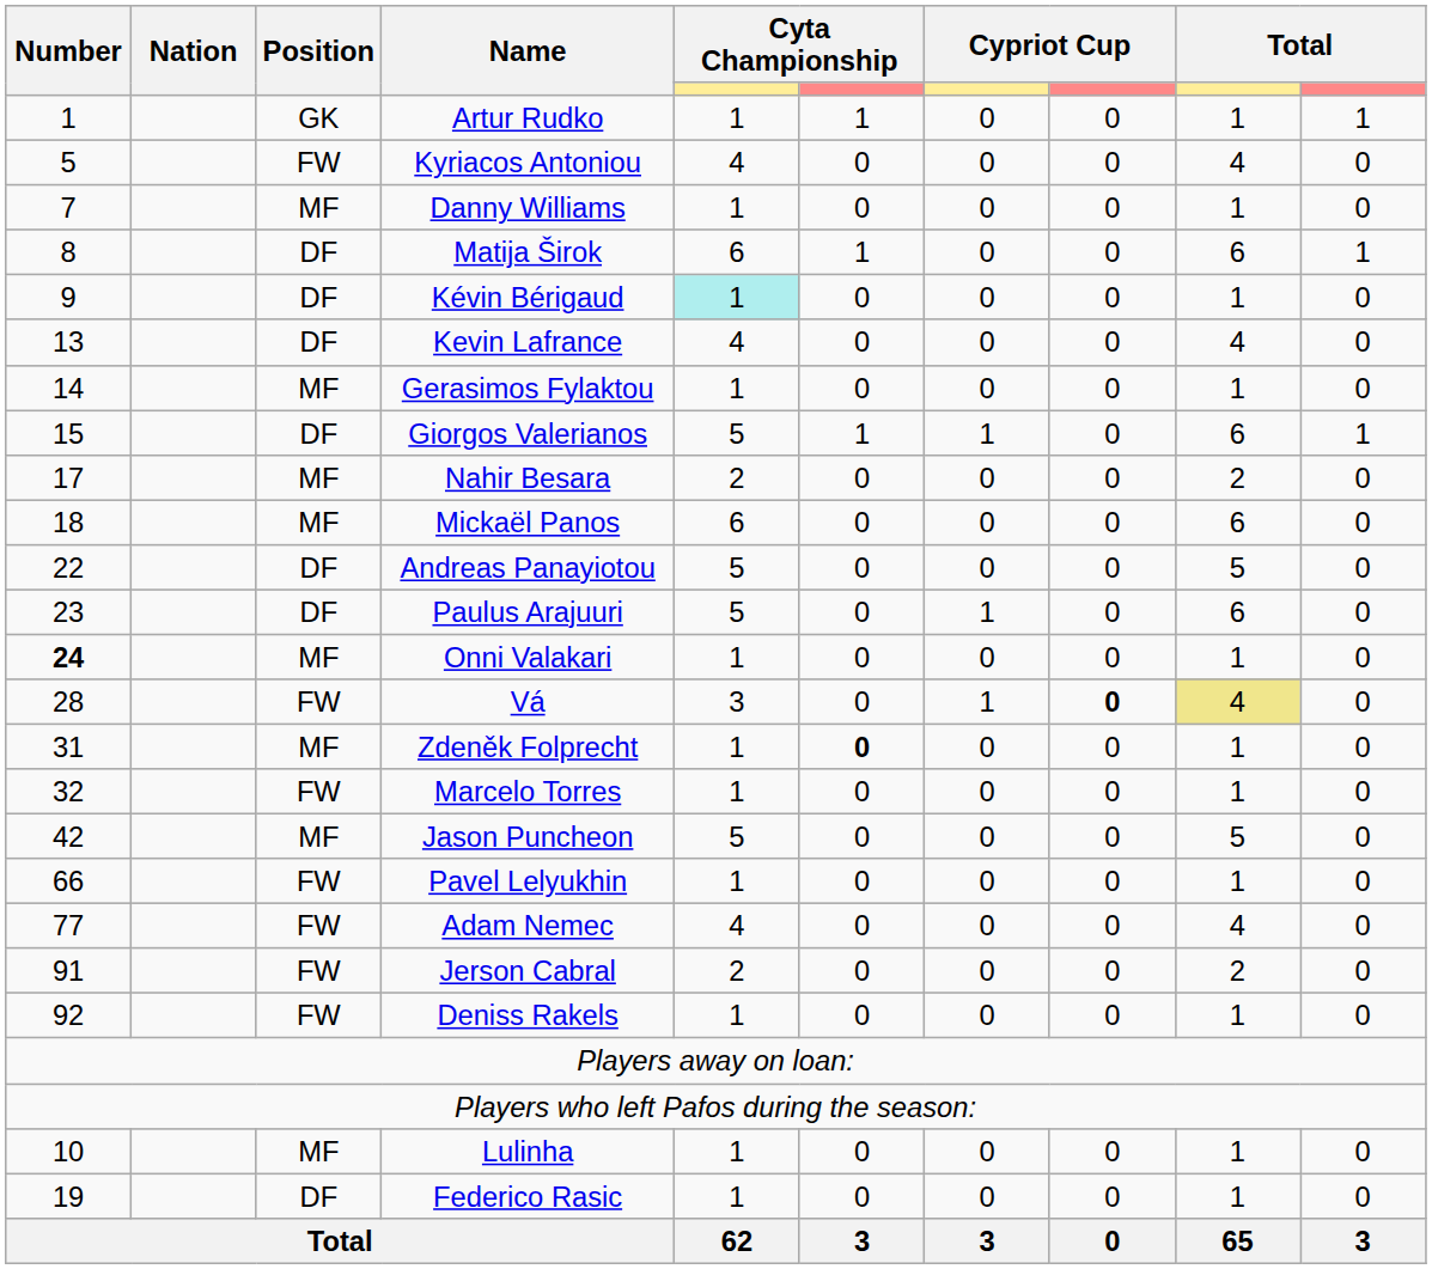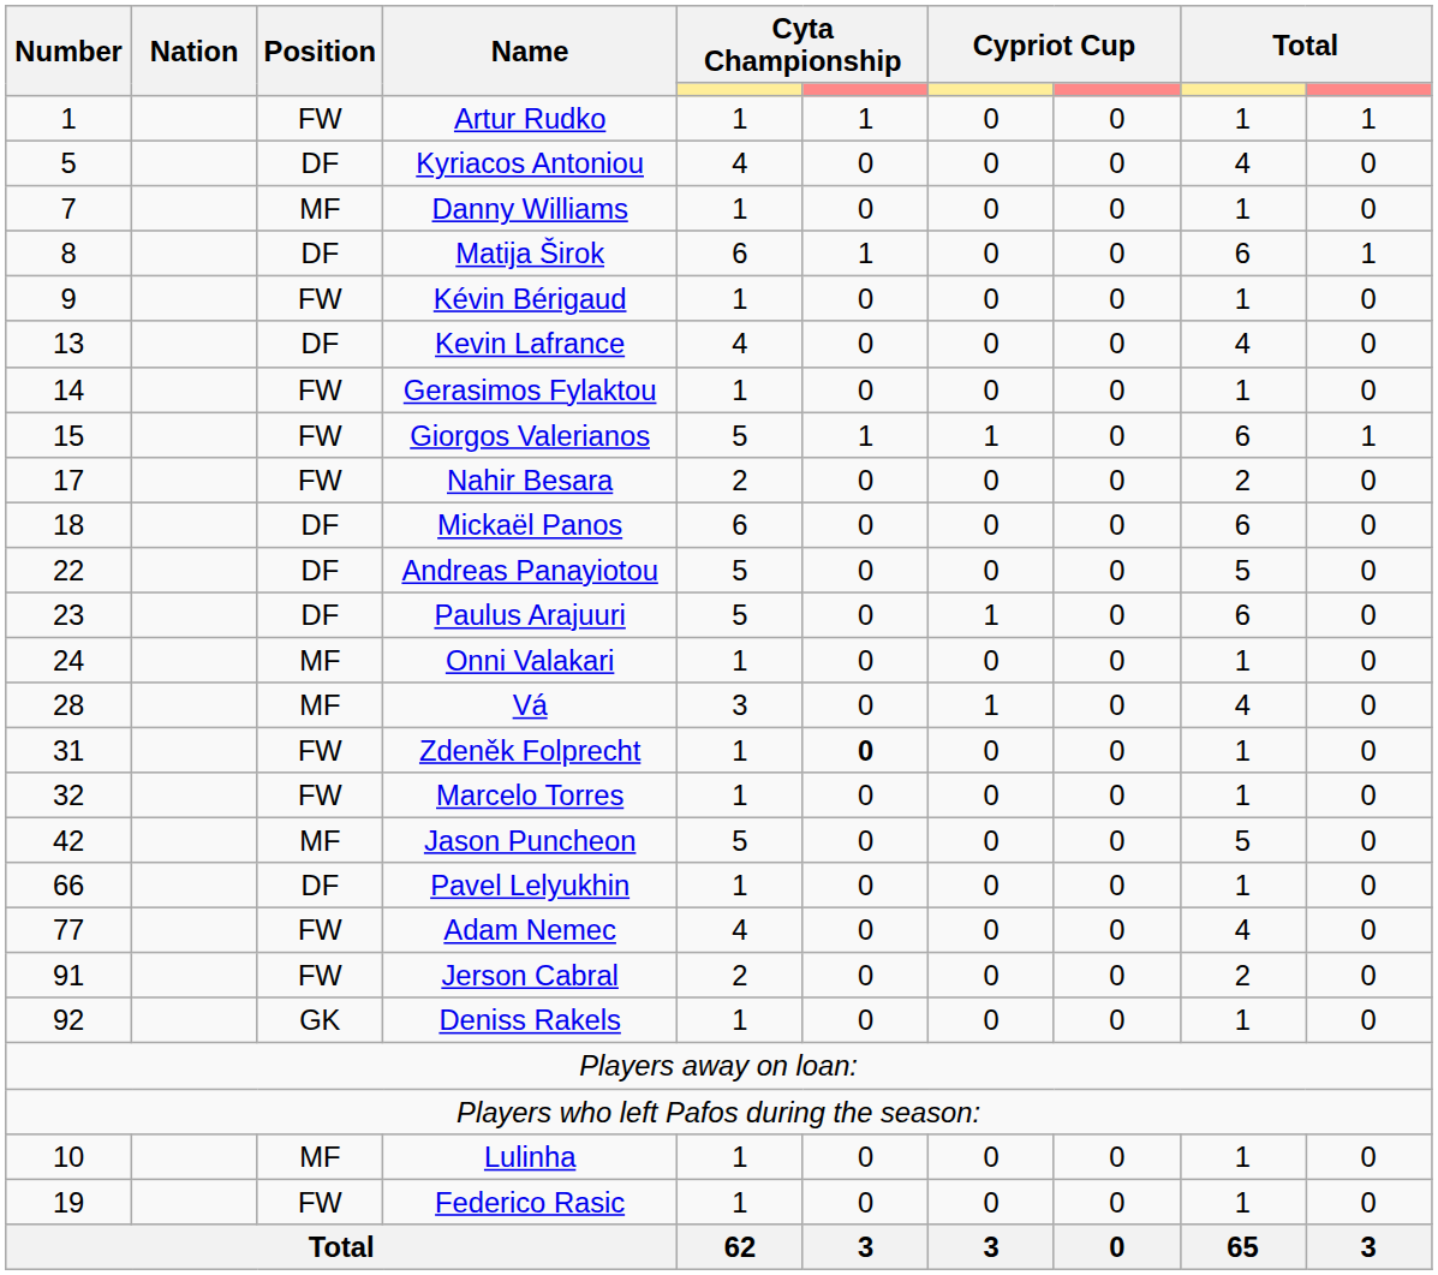 <table class="wikitable" style="font-size: 95%; text-align: center;">
 <tr>
 <th rowspan=2 width=60>Number</th>
 <th rowspan=2 width=60>Nation</th>
 <th rowspan=2 width=60>Position</th>
 <th rowspan=2 width=150>Name</th>
 <th colspan=2>Cyta Championship</th>
 <th colspan=2>Cypriot Cup</th>
 <th colspan=2>Total</th>
 </tr>
 <tr>
 <th style="width:60px; background:#fe9;"></th>
 <th style="width:60px; background:#ff8888;"></th>
 <th style="width:60px; background:#fe9;"></th>
 <th style="width:60px; background:#ff8888;"></th>
 <th style="width:60px; background:#fe9;"></th>
 <th style="width:60px; background:#ff8888;"></th>
 </tr>
 <tr>
 <td>1</td>
 <td></td>
-<td>GK</td>
+<td>FW</td>
 <td><a href='#'>Artur Rudko</a></td>
 <td>1</td>
 <td>1</td>
 <td>0</td>
 <td>0</td>
 <td>1</td>
 <td>1</td>
 </tr>
 <tr>
 <td>5</td>
 <td></td>
-<td>FW</td>
+<td>DF</td>
 <td><a href='#'>Kyriacos Antoniou</a></td>
 <td>4</td>
 <td>0</td>
 <td>0</td>
 <td>0</td>
 <td>4</td>
 <td>0</td>
 </tr>
 <tr>
 <td>7</td>
 <td></td>
 <td>MF</td>
 <td><a href='#'>Danny Williams</a></td>
 <td>1</td>
 <td>0</td>
 <td>0</td>
 <td>0</td>
 <td>1</td>
 <td>0</td>
 </tr>
 <tr>
 <td>8</td>
 <td></td>
 <td>DF</td>
 <td><a href='#'>Matija Širok</a></td>
 <td>6</td>
 <td>1</td>
 <td>0</td>
 <td>0</td>
 <td>6</td>
 <td>1</td>
 </tr>
 <tr>
 <td>9</td>
 <td></td>
-<td>DF</td>
+<td>FW</td>
 <td><a href='#'>Kévin Bérigaud</a></td>
-<td style="background: paleturquoise;">1</td>
+<td>1</td>
 <td>0</td>
 <td>0</td>
 <td>0</td>
 <td>1</td>
 <td>0</td>
 </tr>
 <tr>
 <td>13</td>
 <td></td>
 <td>DF</td>
 <td><a href='#'>Kevin Lafrance</a></td>
 <td>4</td>
 <td>0</td>
 <td>0</td>
 <td>0</td>
 <td>4</td>
 <td>0</td>
 </tr>
 <tr>
 <td>14</td>
 <td></td>
-<td>MF</td>
+<td>FW</td>
 <td><a href='#'>Gerasimos Fylaktou</a></td>
 <td>1</td>
 <td>0</td>
 <td>0</td>
 <td>0</td>
 <td>1</td>
 <td>0</td>
 </tr>
 <tr>
 <td>15</td>
 <td></td>
-<td>DF</td>
+<td>FW</td>
 <td><a href='#'>Giorgos Valerianos</a></td>
 <td>5</td>
 <td>1</td>
 <td>1</td>
 <td>0</td>
 <td>6</td>
 <td>1</td>
 </tr>
 <tr>
 <td>17</td>
 <td></td>
-<td>MF</td>
+<td>FW</td>
 <td><a href='#'>Nahir Besara</a></td>
 <td>2</td>
 <td>0</td>
 <td>0</td>
 <td>0</td>
 <td>2</td>
 <td>0</td>
 </tr>
 <tr>
 <td>18</td>
 <td></td>
-<td>MF</td>
+<td>DF</td>
 <td><a href='#'>Mickaël Panos</a></td>
 <td>6</td>
 <td>0</td>
 <td>0</td>
 <td>0</td>
 <td>6</td>
 <td>0</td>
 </tr>
 <tr>
 <td>22</td>
 <td></td>
 <td>DF</td>
 <td><a href='#'>Andreas Panayiotou</a></td>
 <td>5</td>
 <td>0</td>
 <td>0</td>
 <td>0</td>
 <td>5</td>
 <td>0</td>
 </tr>
 <tr>
 <td>23</td>
 <td></td>
 <td>DF</td>
 <td><a href='#'>Paulus Arajuuri</a></td>
 <td>5</td>
 <td>0</td>
 <td>1</td>
 <td>0</td>
 <td>6</td>
 <td>0</td>
 </tr>
 <tr>
-<td><strong>24</strong></td>
+<td>24</td>
 <td></td>
 <td>MF</td>
 <td><a href='#'>Onni Valakari</a></td>
 <td>1</td>
 <td>0</td>
 <td>0</td>
 <td>0</td>
 <td>1</td>
 <td>0</td>
 </tr>
 <tr>
 <td>28</td>
 <td></td>
-<td>FW</td>
+<td>MF</td>
 <td><a href='#'>Vá</a></td>
 <td>3</td>
 <td>0</td>
 <td>1</td>
-<td><strong>0</strong></td>
-<td style="background: khaki;">4</td>
+<td>0</td>
+<td>4</td>
 <td>0</td>
 </tr>
 <tr>
 <td>31</td>
 <td></td>
-<td>MF</td>
+<td>FW</td>
 <td><a href='#'>Zdeněk Folprecht</a></td>
 <td>1</td>
 <td><strong>0</strong></td>
 <td>0</td>
 <td>0</td>
 <td>1</td>
 <td>0</td>
 </tr>
 <tr>
 <td>32</td>
 <td></td>
 <td>FW</td>
 <td><a href='#'>Marcelo Torres</a></td>
 <td>1</td>
 <td>0</td>
 <td>0</td>
 <td>0</td>
 <td>1</td>
 <td>0</td>
 </tr>
 <tr>
 <td>42</td>
 <td></td>
 <td>MF</td>
 <td><a href='#'>Jason Puncheon</a></td>
 <td>5</td>
 <td>0</td>
 <td>0</td>
 <td>0</td>
 <td>5</td>
 <td>0</td>
 </tr>
 <tr>
 <td>66</td>
 <td></td>
-<td>FW</td>
+<td>DF</td>
 <td><a href='#'>Pavel Lelyukhin</a></td>
 <td>1</td>
 <td>0</td>
 <td>0</td>
 <td>0</td>
 <td>1</td>
 <td>0</td>
 </tr>
 <tr>
 <td>77</td>
 <td></td>
 <td>FW</td>
 <td><a href='#'>Adam Nemec</a></td>
 <td>4</td>
 <td>0</td>
 <td>0</td>
 <td>0</td>
 <td>4</td>
 <td>0</td>
 </tr>
 <tr>
 <td>91</td>
 <td></td>
 <td>FW</td>
 <td><a href='#'>Jerson Cabral</a></td>
 <td>2</td>
 <td>0</td>
 <td>0</td>
 <td>0</td>
 <td>2</td>
 <td>0</td>
 </tr>
 <tr>
 <td>92</td>
 <td></td>
-<td>FW</td>
+<td>GK</td>
 <td><a href='#'>Deniss Rakels</a></td>
 <td>1</td>
 <td>0</td>
 <td>0</td>
 <td>0</td>
 <td>1</td>
 <td>0</td>
 </tr>
 <tr>
 <td colspan="13"><em>Players away on loan:</em></td>
 </tr>
 <tr>
 <td colspan="13"><em>Players who left Pafos during the season:</em></td>
 </tr>
 <tr>
 <td>10</td>
 <td></td>
 <td>MF</td>
 <td><a href='#'>Lulinha</a></td>
 <td>1</td>
 <td>0</td>
 <td>0</td>
 <td>0</td>
 <td>1</td>
 <td>0</td>
 </tr>
 <tr>
 <td>19</td>
 <td></td>
-<td>DF</td>
+<td>FW</td>
 <td><a href='#'>Federico Rasic</a></td>
 <td>1</td>
 <td>0</td>
 <td>0</td>
 <td>0</td>
 <td>1</td>
 <td>0</td>
 </tr>
 <tr>
 <th colspan=4>Total</th>
 <th>62</th>
 <th>3</th>
 <th>3</th>
 <th>0</th>
 <th>65</th>
 <th>3</th>
 </tr>
 </table>
